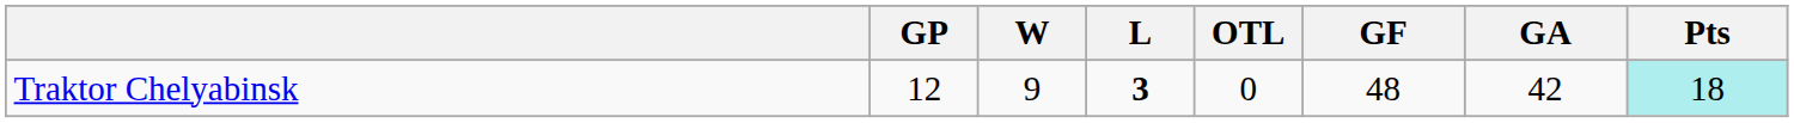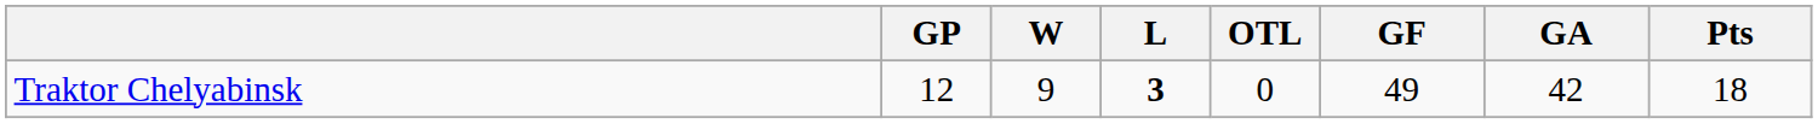 <table class="wikitable">
 <tr>
 <th width="40%" bgcolor="#e0e0e0"></th>
 <th width="5%" bgcolor="#e0e0e0">GP</th>
 <th width="5%" bgcolor="#e0e0e0">W</th>
 <th width="5%" bgcolor="#e0e0e0">L</th>
 <th width="5%" bgcolor="#e0e0e0">OTL</th>
 <th width="7.5%" bgcolor="#e0e0e0">GF</th>
 <th width="7.5%" bgcolor="#e0e0e0">GA</th>
 <th width="7.5%" bgcolor="#e0e0e0">Pts</th>
 </tr>
 <tr align="center">
 <td align="left"><a href='#'>Traktor Chelyabinsk</a></td>
 <td>12</td>
 <td>9</td>
 <td><strong>3</strong></td>
 <td>0</td>
-<td>48</td>
+<td>49</td>
 <td>42</td>
-<td style="background: paleturquoise;">18</td>
+<td>18</td>
 </tr>
 </table>
